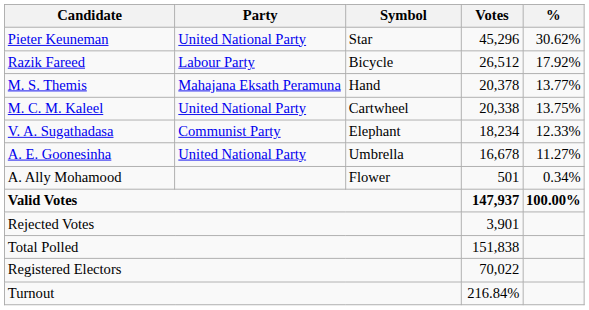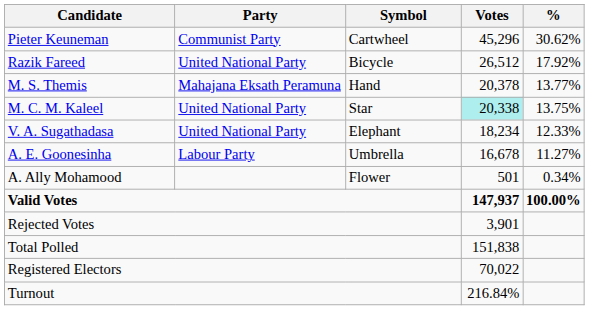 <table class="wikitable" border="1" style="text-align:right;">
 <tr>
 <th align=left width="180">Candidate</th>
 <th align=left width="180">Party</th>
 <th align=left width="120">Symbol</th>
 <th align=left width="60">Votes</th>
 <th align=left width="60">%</th>
 </tr>
 <tr>
 <td align=left><a href='#'>Pieter Keuneman</a></td>
-<td align=left><a href='#'>United National Party</a></td>
-<td align=left>Star</td>
+<td align=left><a href='#'>Communist Party</a></td>
+<td align=left>Cartwheel</td>
 <td>45,296</td>
 <td>30.62%</td>
 </tr>
 <tr>
 <td align=left><a href='#'>Razik Fareed</a></td>
-<td align=left><a href='#'>Labour Party</a></td>
+<td align=left><a href='#'>United National Party</a></td>
 <td align=left>Bicycle</td>
 <td>26,512</td>
 <td>17.92%</td>
 </tr>
 <tr>
 <td align=left><a href='#'>M. S. Themis</a></td>
 <td align=left><a href='#'>Mahajana Eksath Peramuna</a></td>
 <td align=left>Hand</td>
 <td>20,378</td>
 <td>13.77%</td>
 </tr>
 <tr>
 <td align=left><a href='#'>M. C. M. Kaleel</a></td>
 <td align=left><a href='#'>United National Party</a></td>
-<td align=left>Cartwheel</td>
-<td>20,338</td>
+<td align=left>Star</td>
+<td style="background: paleturquoise;">20,338</td>
 <td>13.75%</td>
 </tr>
 <tr>
 <td align=left><a href='#'>V. A. Sugathadasa</a></td>
-<td align=left><a href='#'>Communist Party</a></td>
+<td align=left><a href='#'>United National Party</a></td>
 <td align=left>Elephant</td>
 <td>18,234</td>
 <td>12.33%</td>
 </tr>
 <tr>
 <td align=left><a href='#'>A. E. Goonesinha</a></td>
-<td align=left><a href='#'>United National Party</a></td>
+<td align=left><a href='#'>Labour Party</a></td>
 <td align=left>Umbrella</td>
 <td>16,678</td>
 <td>11.27%</td>
 </tr>
 <tr>
 <td align=left>A. Ally Mohamood</td>
 <td></td>
 <td align=left>Flower</td>
 <td>501</td>
 <td>0.34%</td>
 </tr>
 <tr>
 <td align=left colspan=3><strong>Valid Votes</strong></td>
 <td><strong>147,937</strong></td>
 <td><strong>100.00%</strong></td>
 </tr>
 <tr>
 <td align=left colspan=3>Rejected Votes</td>
 <td>3,901</td>
 <td></td>
 </tr>
 <tr>
 <td align=left colspan=3>Total Polled</td>
 <td>151,838</td>
 <td></td>
 </tr>
 <tr>
 <td align=left colspan=3>Registered Electors</td>
 <td>70,022</td>
 <td></td>
 </tr>
 <tr>
 <td align=left colspan=3>Turnout</td>
 <td>216.84%</td>
 </tr>
 </table>
